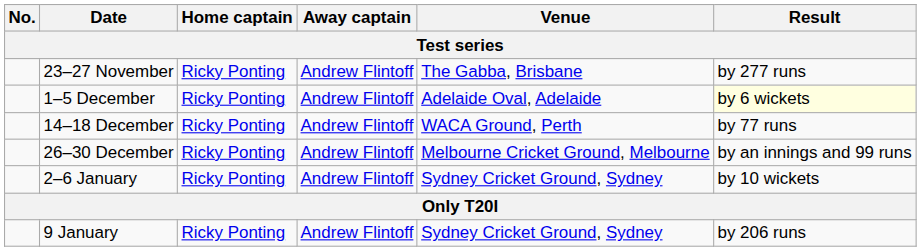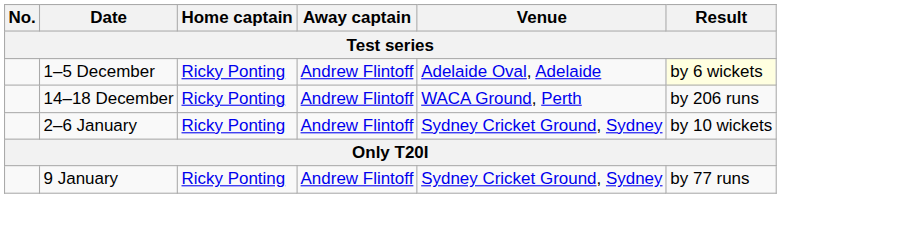 <table class="wikitable">
 <tr>
 <th>No.</th>
 <th>Date</th>
 <th>Home captain</th>
 <th>Away captain</th>
 <th>Venue</th>
 <th>Result</th>
 </tr>
 <tr>
 <th colspan="6">Test series</th>
-</tr>
-<tr>
-<td></td>
-<td>23–27 November</td>
-<td><a href='#'>Ricky Ponting</a></td>
-<td><a href='#'>Andrew Flintoff</a></td>
-<td><a href='#'>The Gabba</a>, <a href='#'>Brisbane</a></td>
-<td> by 277 runs</td>
 </tr>
 <tr>
 <td></td>
 <td>1–5 December</td>
 <td><a href='#'>Ricky Ponting</a></td>
 <td><a href='#'>Andrew Flintoff</a></td>
 <td><a href='#'>Adelaide Oval</a>, <a href='#'>Adelaide</a></td>
 <td style="background: lightyellow;"> by 6 wickets</td>
 </tr>
 <tr>
 <td></td>
 <td>14–18 December</td>
 <td><a href='#'>Ricky Ponting</a></td>
 <td><a href='#'>Andrew Flintoff</a></td>
 <td><a href='#'>WACA Ground</a>, <a href='#'>Perth</a></td>
-<td> by 77 runs</td>
-</tr>
-<tr>
-<td></td>
-<td>26–30 December</td>
-<td><a href='#'>Ricky Ponting</a></td>
-<td><a href='#'>Andrew Flintoff</a></td>
-<td><a href='#'>Melbourne Cricket Ground</a>, <a href='#'>Melbourne</a></td>
-<td> by an innings and 99 runs</td>
+<td> by 206 runs</td>
 </tr>
 <tr>
 <td></td>
 <td>2–6 January</td>
 <td><a href='#'>Ricky Ponting</a></td>
 <td><a href='#'>Andrew Flintoff</a></td>
 <td><a href='#'>Sydney Cricket Ground</a>, <a href='#'>Sydney</a></td>
 <td> by 10 wickets</td>
 </tr>
 <tr>
 <th colspan="6">Only T20I</th>
 </tr>
 <tr>
 <td></td>
 <td>9 January</td>
 <td><a href='#'>Ricky Ponting</a></td>
 <td><a href='#'>Andrew Flintoff</a></td>
 <td><a href='#'>Sydney Cricket Ground</a>, <a href='#'>Sydney</a></td>
-<td> by 206 runs</td>
+<td> by 77 runs</td>
 </tr>
 </table>
